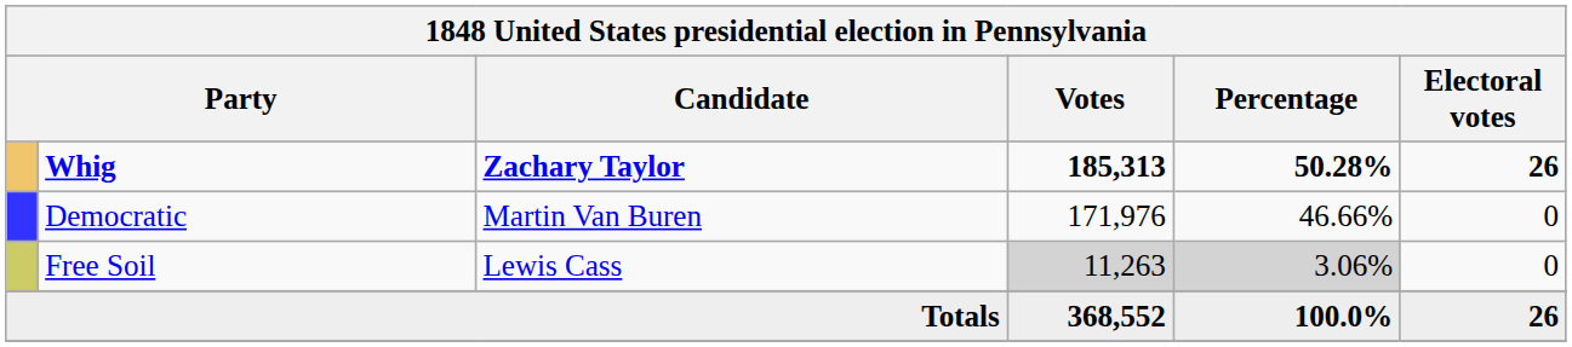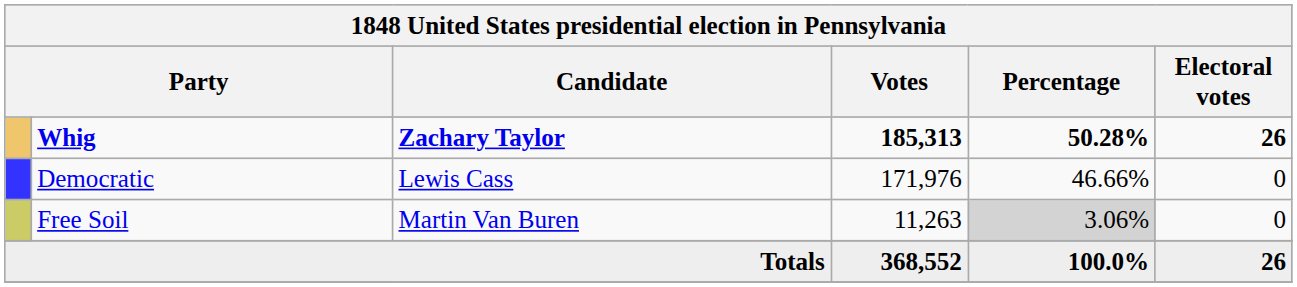 <table class="wikitable" style="font-size: 95%;">
 <tr>
 <th colspan="6">1848 United States presidential election in Pennsylvania</th>
 </tr>
 <tr>
 <th colspan="2" style="width: 15em">Party</th>
 <th style="width: 17em">Candidate</th>
 <th style="width: 5em">Votes</th>
 <th style="width: 7em">Percentage</th>
 <th style="width: 5em">Electoral votes</th>
 </tr>
 <tr>
 <th style="background-color:#F0C66D; width: 3px"></th>
 <td style="width: 130px"><strong><a href='#'>Whig</a></strong></td>
 <td><strong><a href='#'>Zachary Taylor</a></strong></td>
 <td align="right"><strong>185,313</strong></td>
 <td align="right"><strong>50.28%</strong></td>
 <td align="right"><strong>26</strong></td>
 </tr>
 <tr>
 <th style="background-color:#3333FF; width: 3px"></th>
 <td style="width: 130px"><a href='#'>Democratic</a></td>
-<td><a href='#'>Martin Van Buren</a></td>
+<td><a href='#'>Lewis Cass</a></td>
 <td align="right">171,976</td>
 <td align="right">46.66%</td>
 <td align="right">0</td>
 </tr>
 <tr>
 <th style="background-color:#CCCC66; width: 3px"></th>
 <td style="width: 130px"><a href='#'>Free Soil</a></td>
-<td><a href='#'>Lewis Cass</a></td>
-<td align="right" style="background: lightgrey;">11,263</td>
+<td><a href='#'>Martin Van Buren</a></td>
+<td align="right">11,263</td>
 <td align="right" style="background: lightgrey;">3.06%</td>
 <td align="right">0</td>
 </tr>
 <tr>
 </tr>
 <tr bgcolor="#EEEEEE">
 <td colspan="3" align="right"><strong>Totals</strong></td>
 <td align="right"><strong>368,552</strong></td>
 <td align="right"><strong>100.0%</strong></td>
 <td align="right"><strong>26</strong></td>
 </tr>
 <tr>
 </tr>
 </table>
